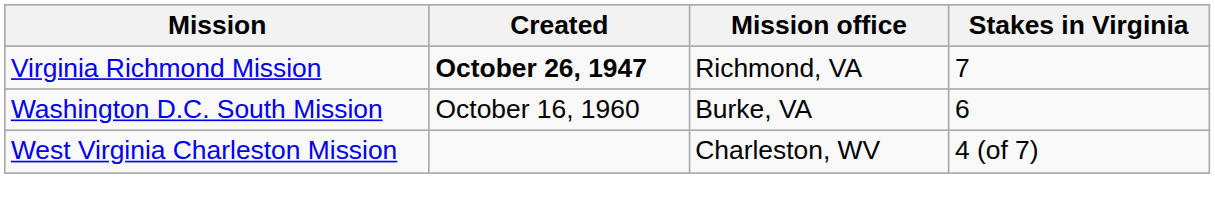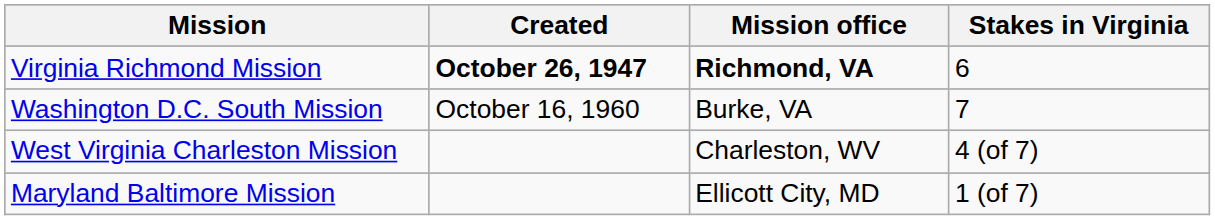 <table class="wikitable">
 <tr>
 <th width="250">Mission</th>
 <th width="150">Created</th>
 <th width="150">Mission office</th>
 <th width="150">Stakes in Virginia</th>
 </tr>
 <tr>
 <td><a href='#'>Virginia Richmond Mission</a></td>
 <td><strong>October 26, 1947</strong></td>
-<td>Richmond, VA</td>
-<td>7</td>
+<td><strong>Richmond, VA</strong></td>
+<td>6</td>
 </tr>
 <tr>
 <td><a href='#'>Washington D.C. South Mission</a></td>
 <td>October 16, 1960</td>
 <td>Burke, VA</td>
-<td>6</td>
+<td>7</td>
 </tr>
 <tr>
 <td><a href='#'>West Virginia Charleston Mission</a></td>
 <td></td>
 <td>Charleston, WV</td>
 <td>4 (of 7)</td>
 </tr>
+<tr>
+<td><a href='#'>Maryland Baltimore Mission</a></td>
+<td></td>
+<td>Ellicott City, MD</td>
+<td>1 (of 7)</td>
+</tr>
 </table>
